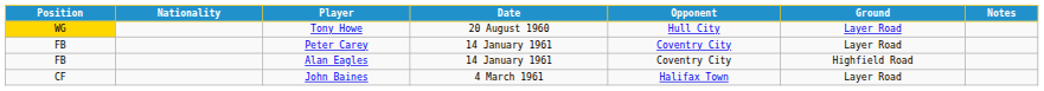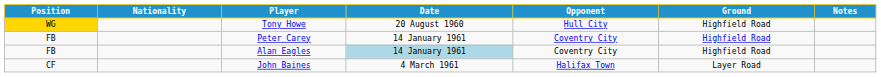 <table class="wikitable" style="text-align:center; font-size:90%; width:100%;">
 <tr>
 <th style="background:#2191CC; color:white; border:1px solid #F7C408; text-align:center;">Position</th>
 <th style="background:#2191CC; color:white; border:1px solid #F7C408; text-align:center;">Nationality</th>
 <th style="background:#2191CC; color:white; border:1px solid #F7C408; text-align:center;">Player</th>
 <th style="background:#2191CC; color:white; border:1px solid #F7C408; text-align:center;">Date</th>
 <th style="background:#2191CC; color:white; border:1px solid #F7C408; text-align:center;">Opponent</th>
 <th style="background:#2191CC; color:white; border:1px solid #F7C408; text-align:center;">Ground</th>
 <th style="background:#2191CC; color:white; border:1px solid #F7C408; text-align:center;">Notes</th>
 </tr>
 <tr>
 <td style="background: gold;">WG</td>
 <td></td>
 <td><a href='#'>Tony Howe</a></td>
 <td>20 August 1960</td>
 <td><a href='#'>Hull City</a></td>
-<td><a href='#'>Layer Road</a></td>
+<td>Highfield Road</td>
 <td></td>
 </tr>
 <tr>
 <td>FB</td>
 <td></td>
 <td><a href='#'>Peter Carey</a></td>
 <td>14 January 1961</td>
 <td><a href='#'>Coventry City</a></td>
-<td>Layer Road</td>
+<td><a href='#'>Highfield Road</a></td>
 <td></td>
 </tr>
 <tr>
 <td>FB</td>
 <td></td>
 <td><a href='#'>Alan Eagles</a></td>
-<td>14 January 1961</td>
+<td style="background: lightblue;">14 January 1961</td>
 <td>Coventry City</td>
 <td>Highfield Road</td>
 <td></td>
 </tr>
 <tr>
 <td>CF</td>
 <td></td>
 <td><a href='#'>John Baines</a></td>
 <td>4 March 1961</td>
 <td><a href='#'>Halifax Town</a></td>
 <td>Layer Road</td>
 <td></td>
 </tr>
 </table>
